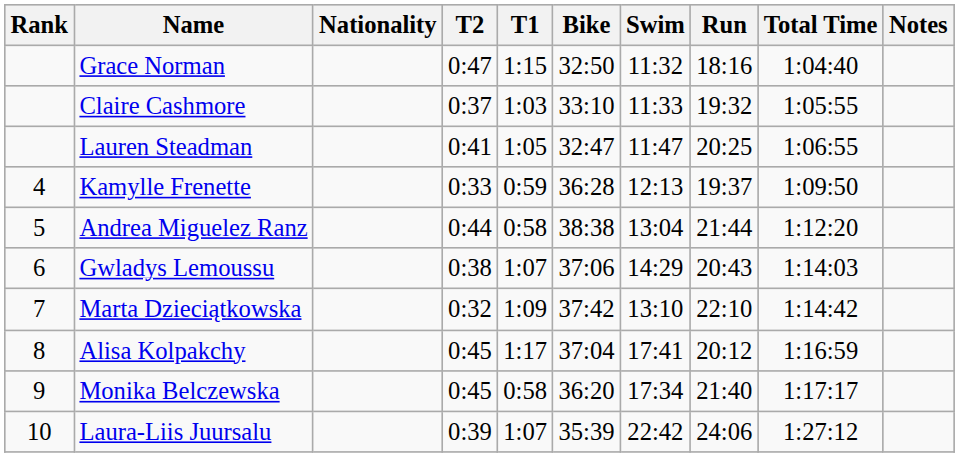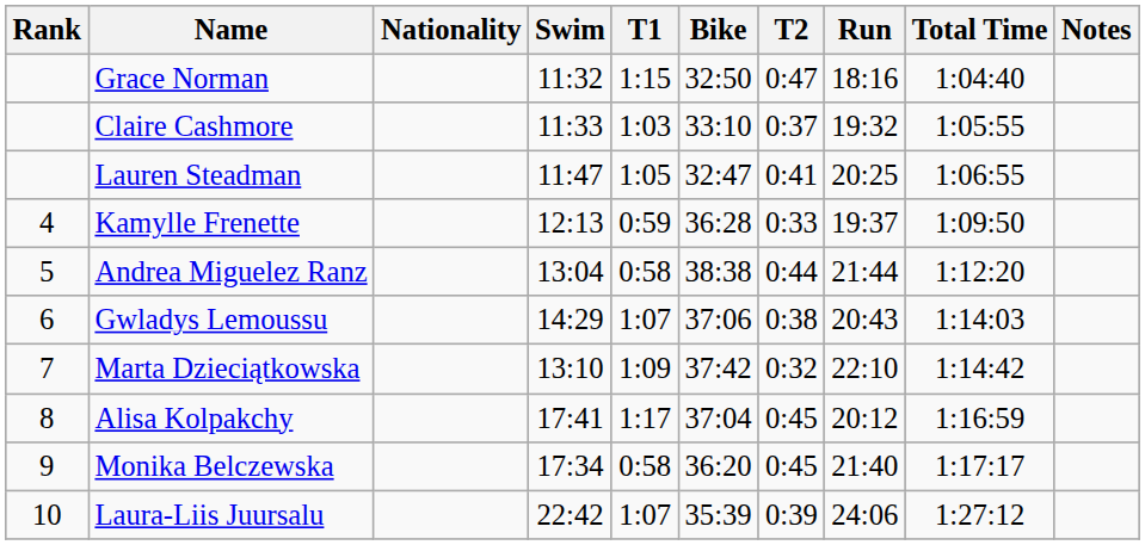 <table class="wikitable sortable" style="text-align:center;font-size:95%;width=850">
 <tr>
 <th>Rank</th>
 <th>Name</th>
 <th>Nationality</th>
-<th>T2</th>
+<th>Swim</th>
 <th>T1</th>
 <th>Bike</th>
-<th>Swim</th>
+<th>T2</th>
 <th>Run</th>
 <th>Total Time</th>
 <th>Notes</th>
 </tr>
 <tr>
 <td></td>
 <td align="left"><a href='#'>Grace Norman</a></td>
 <td align="left"></td>
-<td>0:47</td>
+<td>11:32</td>
 <td>1:15</td>
 <td>32:50</td>
-<td>11:32</td>
+<td>0:47</td>
 <td>18:16</td>
 <td>1:04:40</td>
 <td></td>
 </tr>
 <tr>
 <td></td>
 <td align="left"><a href='#'>Claire Cashmore</a></td>
 <td align="left"></td>
-<td>0:37</td>
+<td>11:33</td>
 <td>1:03</td>
 <td>33:10</td>
-<td>11:33</td>
+<td>0:37</td>
 <td>19:32</td>
 <td>1:05:55</td>
 <td></td>
 </tr>
 <tr>
 <td></td>
 <td align="left"><a href='#'>Lauren Steadman</a></td>
 <td align="left"></td>
-<td>0:41</td>
+<td>11:47</td>
 <td>1:05</td>
 <td>32:47</td>
-<td>11:47</td>
+<td>0:41</td>
 <td>20:25</td>
 <td>1:06:55</td>
 <td></td>
 </tr>
 <tr>
 <td>4</td>
 <td align="left"><a href='#'>Kamylle Frenette</a></td>
 <td align="left"></td>
-<td>0:33</td>
+<td>12:13</td>
 <td>0:59</td>
 <td>36:28</td>
-<td>12:13</td>
+<td>0:33</td>
 <td>19:37</td>
 <td>1:09:50</td>
 <td></td>
 </tr>
 <tr>
 <td>5</td>
 <td align="left"><a href='#'>Andrea Miguelez Ranz</a></td>
 <td align="left"></td>
-<td>0:44</td>
+<td>13:04</td>
 <td>0:58</td>
 <td>38:38</td>
-<td>13:04</td>
+<td>0:44</td>
 <td>21:44</td>
 <td>1:12:20</td>
 <td></td>
 </tr>
 <tr>
 <td>6</td>
 <td align="left"><a href='#'>Gwladys Lemoussu</a></td>
 <td align="left"></td>
-<td>0:38</td>
+<td>14:29</td>
 <td>1:07</td>
 <td>37:06</td>
-<td>14:29</td>
+<td>0:38</td>
 <td>20:43</td>
 <td>1:14:03</td>
 <td></td>
 </tr>
 <tr>
 <td>7</td>
 <td align="left"><a href='#'>Marta Dzieciątkowska</a></td>
 <td align="left"></td>
-<td>0:32</td>
+<td>13:10</td>
 <td>1:09</td>
 <td>37:42</td>
-<td>13:10</td>
+<td>0:32</td>
 <td>22:10</td>
 <td>1:14:42</td>
 <td></td>
 </tr>
 <tr>
 <td>8</td>
 <td align="left"><a href='#'>Alisa Kolpakchy</a></td>
 <td align="left"></td>
-<td>0:45</td>
+<td>17:41</td>
 <td>1:17</td>
 <td>37:04</td>
-<td>17:41</td>
+<td>0:45</td>
 <td>20:12</td>
 <td>1:16:59</td>
 <td></td>
 </tr>
 <tr>
 <td>9</td>
 <td align="left"><a href='#'>Monika Belczewska</a></td>
 <td align="left"></td>
-<td>0:45</td>
+<td>17:34</td>
 <td>0:58</td>
 <td>36:20</td>
-<td>17:34</td>
+<td>0:45</td>
 <td>21:40</td>
 <td>1:17:17</td>
 <td></td>
 </tr>
 <tr>
 <td>10</td>
 <td align="left"><a href='#'>Laura-Liis Juursalu</a></td>
 <td align="left"></td>
-<td>0:39</td>
+<td>22:42</td>
 <td>1:07</td>
 <td>35:39</td>
-<td>22:42</td>
+<td>0:39</td>
 <td>24:06</td>
 <td>1:27:12</td>
 <td></td>
 </tr>
 </table>
